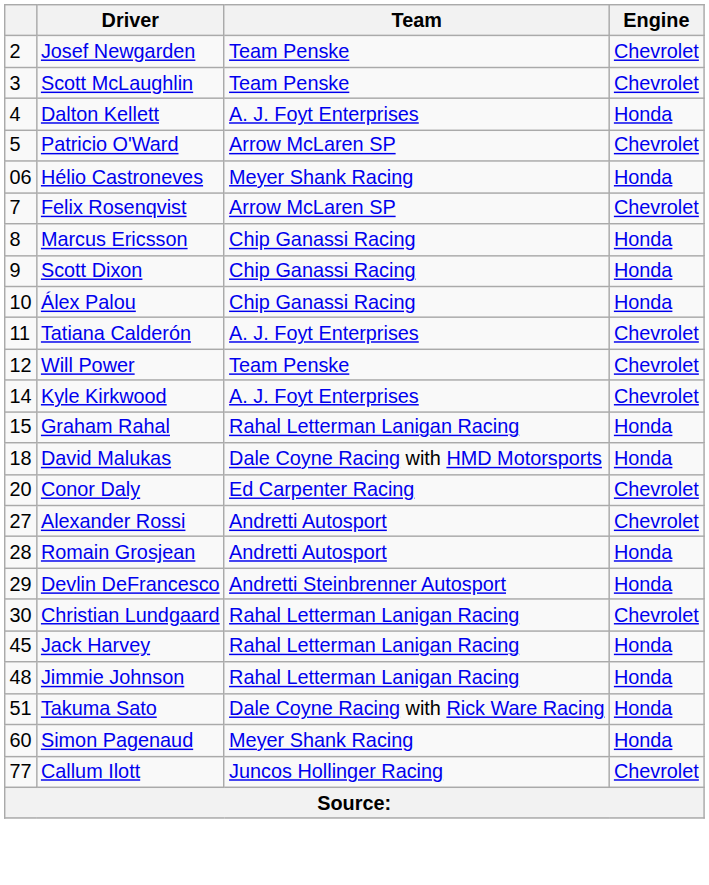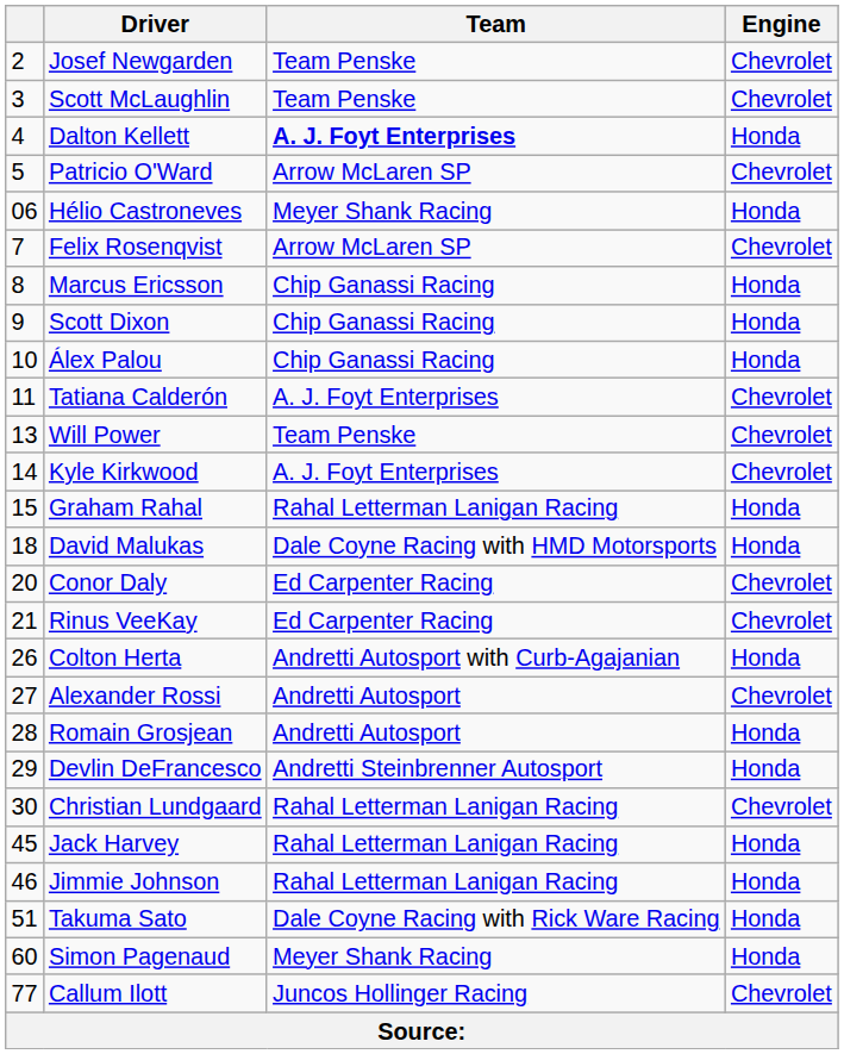 <table class="wikitable" style="font-size: 85%;">
 <tr>
 <th align="center"></th>
 <th>Driver</th>
 <th>Team</th>
 <th>Engine</th>
 </tr>
 <tr>
 <td>2</td>
 <td> <a href='#'>Josef Newgarden</a> <strong></strong></td>
 <td><a href='#'>Team Penske</a></td>
 <td><a href='#'>Chevrolet</a></td>
 </tr>
 <tr>
 <td>3</td>
 <td> <a href='#'>Scott McLaughlin</a></td>
 <td><a href='#'>Team Penske</a></td>
 <td><a href='#'>Chevrolet</a></td>
 </tr>
 <tr>
 <td>4</td>
 <td> <a href='#'>Dalton Kellett</a></td>
-<td><a href='#'>A. J. Foyt Enterprises</a></td>
+<td><strong><a href='#'>A. J. Foyt Enterprises</a></strong></td>
 <td><a href='#'>Honda</a></td>
 </tr>
 <tr>
 <td>5</td>
 <td> <a href='#'>Patricio O'Ward</a></td>
 <td><a href='#'>Arrow McLaren SP</a></td>
 <td><a href='#'>Chevrolet</a></td>
 </tr>
 <tr>
 <td>06</td>
 <td> <a href='#'>Hélio Castroneves</a> <strong></strong></td>
 <td><a href='#'>Meyer Shank Racing</a></td>
 <td><a href='#'>Honda</a></td>
 </tr>
 <tr>
 <td>7</td>
 <td> <a href='#'>Felix Rosenqvist</a></td>
 <td><a href='#'>Arrow McLaren SP</a></td>
 <td><a href='#'>Chevrolet</a></td>
 </tr>
 <tr>
 <td>8</td>
 <td> <a href='#'>Marcus Ericsson</a></td>
 <td><a href='#'>Chip Ganassi Racing</a></td>
 <td><a href='#'>Honda</a></td>
 </tr>
 <tr>
 <td>9</td>
 <td> <a href='#'>Scott Dixon</a></td>
 <td><a href='#'>Chip Ganassi Racing</a></td>
 <td><a href='#'>Honda</a></td>
 </tr>
 <tr>
 <td>10</td>
 <td> <a href='#'>Álex Palou</a></td>
 <td><a href='#'>Chip Ganassi Racing</a></td>
 <td><a href='#'>Honda</a></td>
 </tr>
 <tr>
 <td>11</td>
 <td> <a href='#'>Tatiana Calderón</a> <strong></strong></td>
 <td><a href='#'>A. J. Foyt Enterprises</a></td>
 <td><a href='#'>Chevrolet</a></td>
 </tr>
 <tr>
-<td>12</td>
+<td>13</td>
 <td> <a href='#'>Will Power</a> <strong></strong></td>
 <td><a href='#'>Team Penske</a></td>
 <td><a href='#'>Chevrolet</a></td>
 </tr>
 <tr>
 <td>14</td>
 <td> <a href='#'>Kyle Kirkwood</a> <strong></strong></td>
 <td><a href='#'>A. J. Foyt Enterprises</a></td>
 <td><a href='#'>Chevrolet</a></td>
 </tr>
 <tr>
 <td>15</td>
 <td> <a href='#'>Graham Rahal</a> <strong></strong></td>
 <td><a href='#'>Rahal Letterman Lanigan Racing</a></td>
 <td><a href='#'>Honda</a></td>
 </tr>
 <tr>
 <td>18</td>
 <td> <a href='#'>David Malukas</a> <strong></strong></td>
 <td><a href='#'>Dale Coyne Racing</a> with <a href='#'>HMD Motorsports</a></td>
 <td><a href='#'>Honda</a></td>
 </tr>
 <tr>
 <td>20</td>
 <td> <a href='#'>Conor Daly</a></td>
 <td><a href='#'>Ed Carpenter Racing</a></td>
 <td><a href='#'>Chevrolet</a></td>
+</tr>
+<tr>
+<td>21</td>
+<td> <a href='#'>Rinus VeeKay</a></td>
+<td><a href='#'>Ed Carpenter Racing</a></td>
+<td><a href='#'>Chevrolet</a></td>
+</tr>
+<tr>
+<td>26</td>
+<td> <a href='#'>Colton Herta</a> <strong></strong></td>
+<td><a href='#'>Andretti Autosport</a> with <a href='#'>Curb-Agajanian</a></td>
+<td><a href='#'>Honda</a></td>
 </tr>
 <tr>
 <td>27</td>
 <td> <a href='#'>Alexander Rossi</a></td>
 <td><a href='#'>Andretti Autosport</a></td>
 <td><a href='#'>Chevrolet</a></td>
 </tr>
 <tr>
 <td>28</td>
 <td> <a href='#'>Romain Grosjean</a></td>
 <td><a href='#'>Andretti Autosport</a></td>
 <td><a href='#'>Honda</a></td>
 </tr>
 <tr>
 <td>29</td>
 <td> <a href='#'>Devlin DeFrancesco</a> <strong></strong></td>
 <td><a href='#'>Andretti Steinbrenner Autosport</a></td>
 <td><a href='#'>Honda</a></td>
 </tr>
 <tr>
 <td>30</td>
 <td> <a href='#'>Christian Lundgaard</a> <strong></strong></td>
 <td><a href='#'>Rahal Letterman Lanigan Racing</a></td>
 <td><a href='#'>Chevrolet</a></td>
 </tr>
 <tr>
 <td>45</td>
 <td> <a href='#'>Jack Harvey</a></td>
 <td><a href='#'>Rahal Letterman Lanigan Racing</a></td>
 <td><a href='#'>Honda</a></td>
 </tr>
 <tr>
-<td>48</td>
+<td>46</td>
 <td> <a href='#'>Jimmie Johnson</a></td>
 <td><a href='#'>Rahal Letterman Lanigan Racing</a></td>
 <td><a href='#'>Honda</a></td>
 </tr>
 <tr>
 <td>51</td>
 <td> <a href='#'>Takuma Sato</a></td>
 <td><a href='#'>Dale Coyne Racing</a> with <a href='#'>Rick Ware Racing</a></td>
 <td><a href='#'>Honda</a></td>
 </tr>
 <tr>
 <td>60</td>
 <td> <a href='#'>Simon Pagenaud</a></td>
 <td><a href='#'>Meyer Shank Racing</a></td>
 <td><a href='#'>Honda</a></td>
 </tr>
 <tr>
 <td>77</td>
 <td> <a href='#'>Callum Ilott</a> <strong> </strong></td>
 <td><a href='#'>Juncos Hollinger Racing</a></td>
 <td><a href='#'>Chevrolet</a></td>
 </tr>
 <tr>
 <th colspan="4">Source:</th>
 </tr>
 </table>
